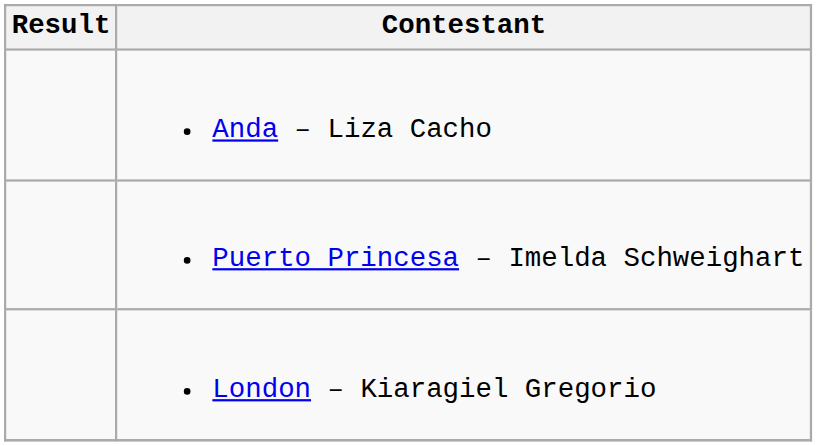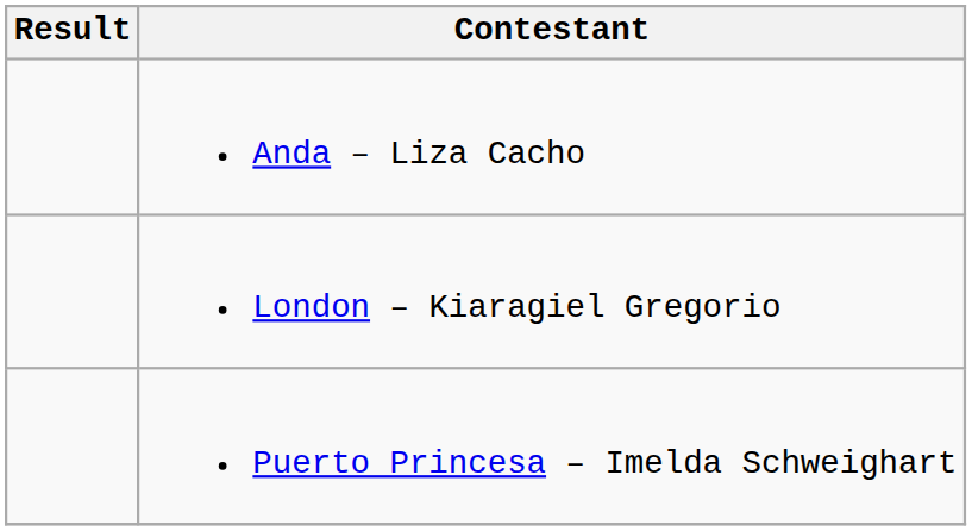 <table class="wikitable sortable" style="font-size: 95%;">
 <tr>
 <th>Result</th>
 <th>Contestant</th>
 </tr>
 <tr>
 <td></td>
 <td><br><ul><li><a href='#'>Anda</a> – Liza Cacho</li></ul></td>
 </tr>
 <tr>
 <td></td>
-<td><br><ul><li><a href='#'>Puerto Princesa</a> – Imelda Schweighart</li></ul></td>
+<td><br><ul><li><a href='#'>London</a> – Kiaragiel Gregorio</li></ul></td>
 </tr>
 <tr>
 <td></td>
-<td><br><ul><li><a href='#'>London</a> – Kiaragiel Gregorio</li></ul></td>
+<td><br><ul><li><a href='#'>Puerto Princesa</a> – Imelda Schweighart</li></ul></td>
 </tr>
 <tr>
 </tr>
 </table>
